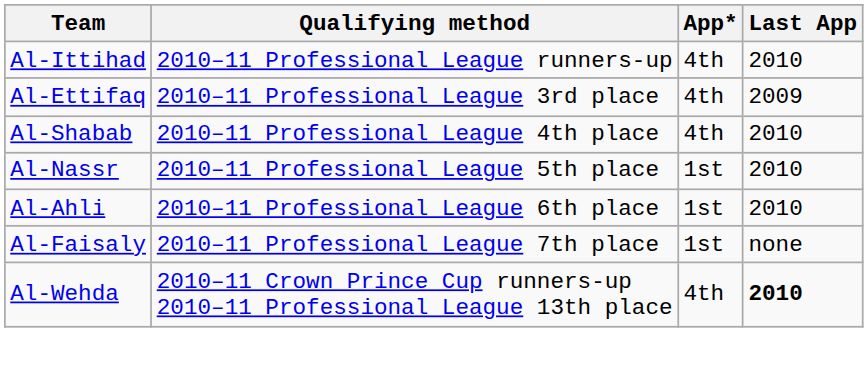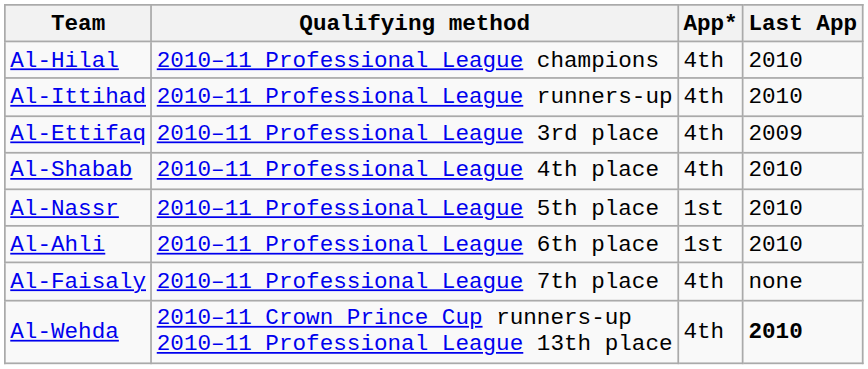 <table class="wikitable">
 <tr>
 <th>Team</th>
 <th>Qualifying method</th>
 <th>App*</th>
 <th>Last App</th>
+</tr>
+<tr>
+<td><a href='#'>Al-Hilal</a></td>
+<td><a href='#'>2010–11 Professional League</a> champions</td>
+<td>4th</td>
+<td>2010</td>
 </tr>
 <tr>
 <td><a href='#'>Al-Ittihad</a></td>
 <td><a href='#'>2010–11 Professional League</a> runners-up</td>
 <td>4th</td>
 <td>2010</td>
 </tr>
 <tr>
 <td><a href='#'>Al-Ettifaq</a></td>
 <td><a href='#'>2010–11 Professional League</a> 3rd place</td>
 <td>4th</td>
 <td>2009</td>
 </tr>
 <tr>
 <td><a href='#'>Al-Shabab</a></td>
 <td><a href='#'>2010–11 Professional League</a> 4th place</td>
 <td>4th</td>
 <td>2010</td>
 </tr>
 <tr>
 <td><a href='#'>Al-Nassr</a></td>
 <td><a href='#'>2010–11 Professional League</a> 5th place</td>
 <td>1st</td>
 <td>2010</td>
 </tr>
 <tr>
 <td><a href='#'>Al-Ahli</a></td>
 <td><a href='#'>2010–11 Professional League</a> 6th place</td>
 <td>1st</td>
 <td>2010</td>
 </tr>
 <tr>
 <td><a href='#'>Al-Faisaly</a></td>
 <td><a href='#'>2010–11 Professional League</a> 7th place</td>
-<td>1st</td>
+<td>4th</td>
 <td>none</td>
 </tr>
 <tr>
 <td><a href='#'>Al-Wehda</a></td>
 <td><a href='#'>2010–11 Crown Prince Cup</a> runners-up<br><a href='#'>2010–11 Professional League</a> 13th place</td>
 <td>4th</td>
 <td><strong>2010</strong></td>
 </tr>
 </table>
